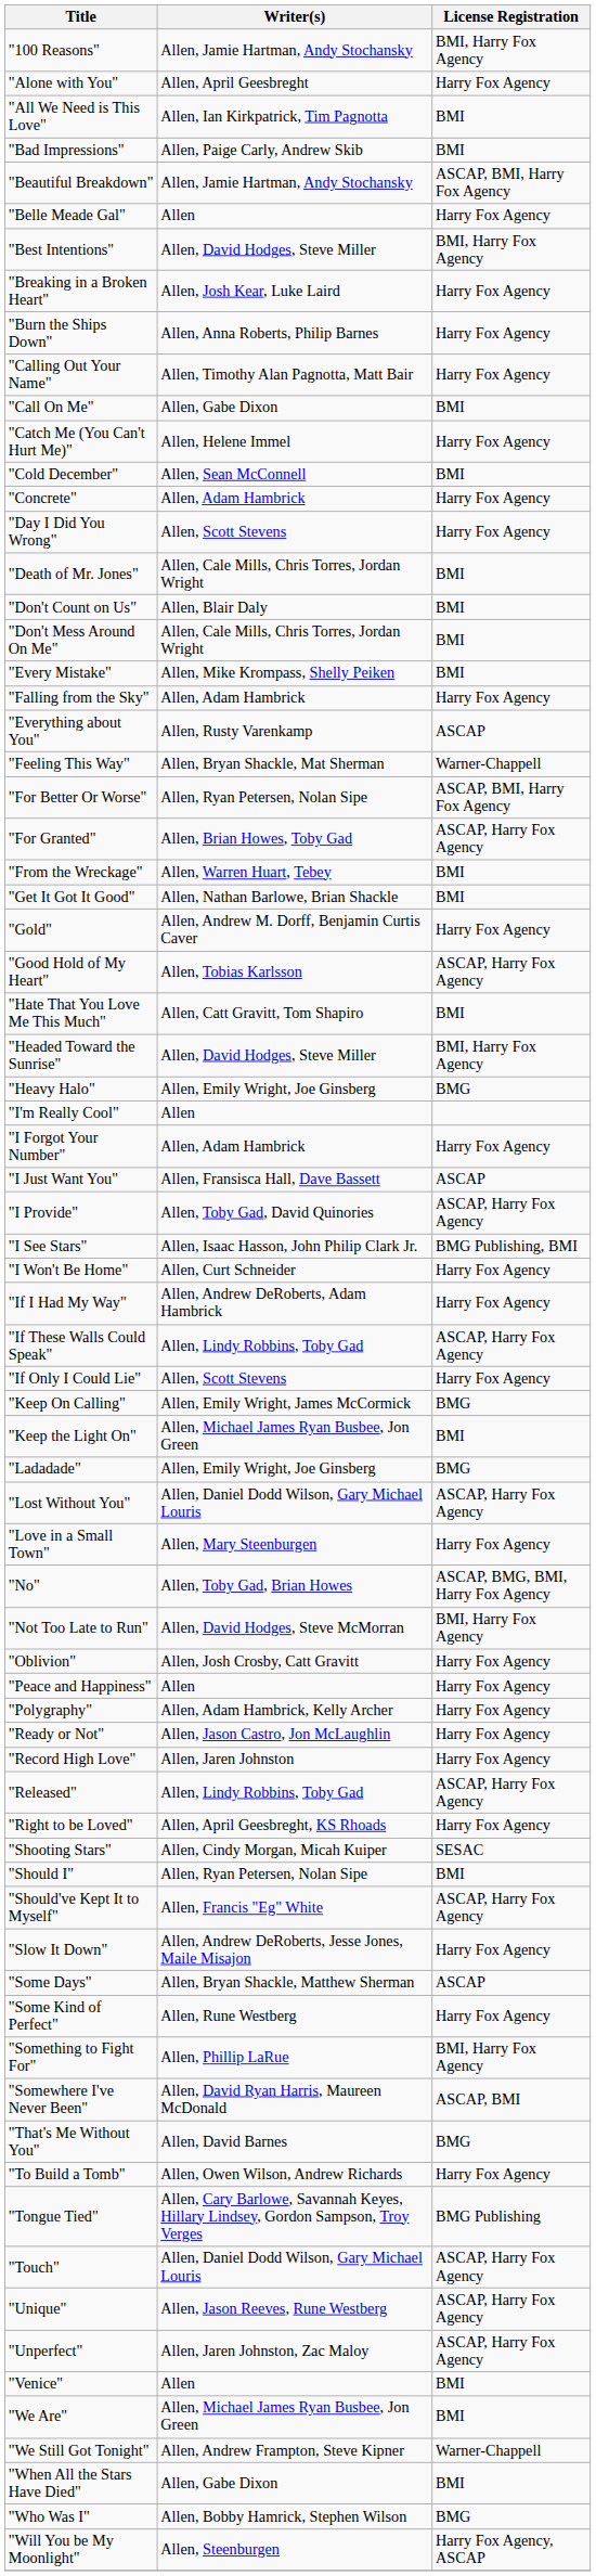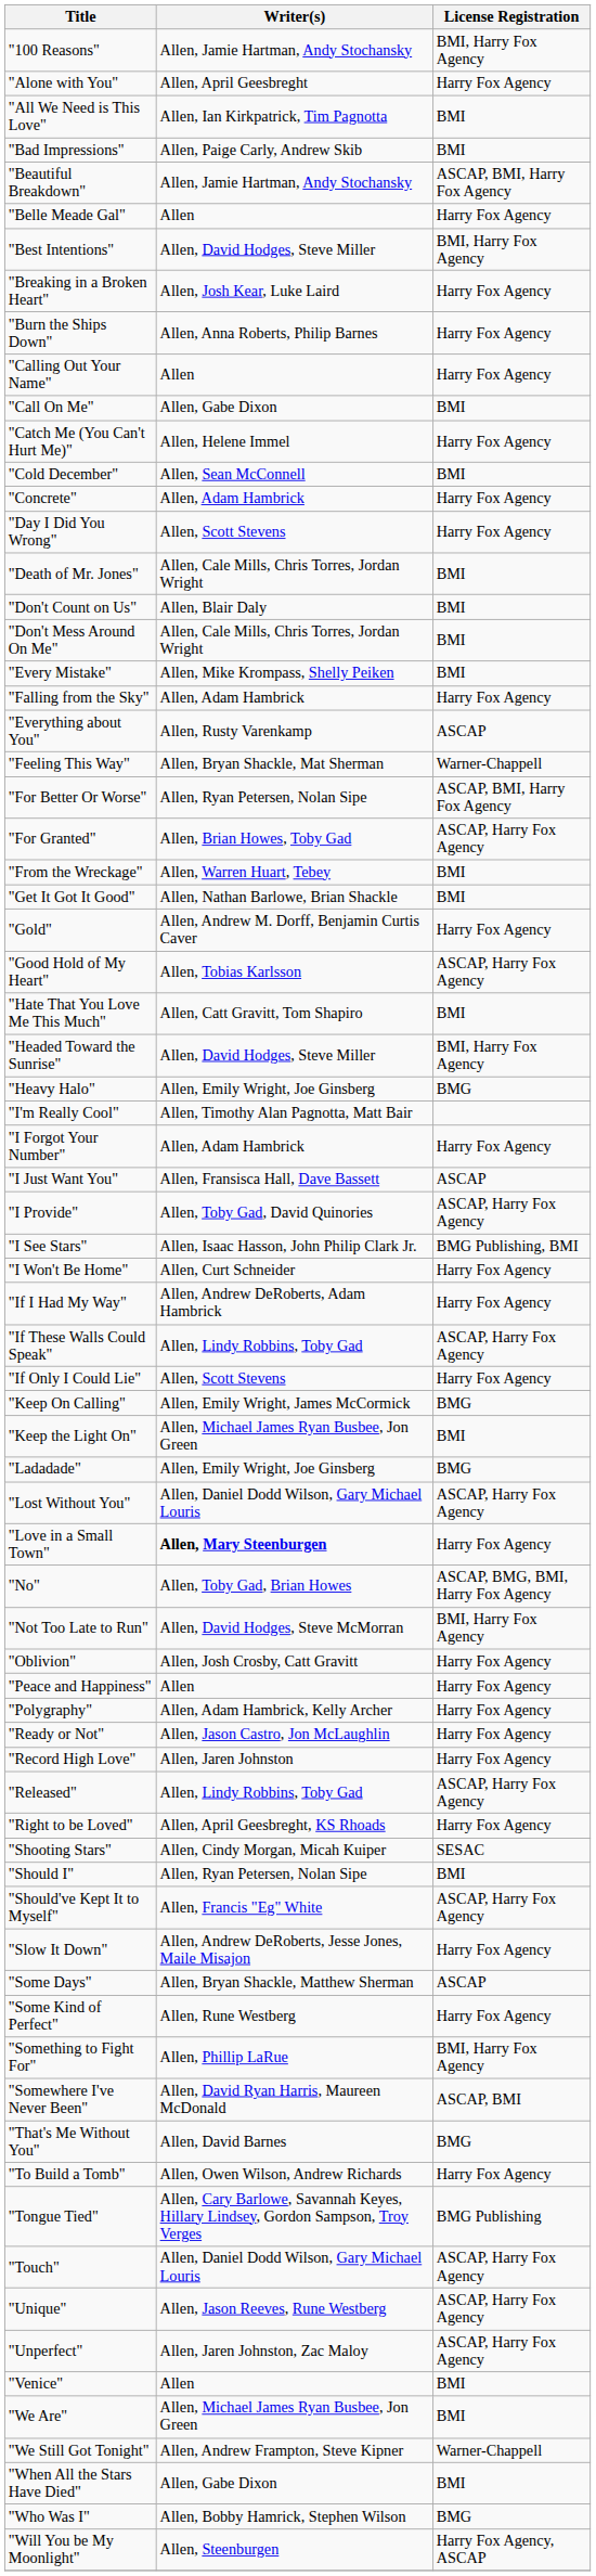 <table class="wikitable">
 <tr>
 <th>Title</th>
 <th>Writer(s)</th>
 <th>License Registration</th>
 </tr>
 <tr>
 <td>"100 Reasons"</td>
 <td>Allen, Jamie Hartman, <a href='#'>Andy Stochansky</a></td>
 <td>BMI, Harry Fox Agency</td>
 </tr>
 <tr>
 <td>"Alone with You"</td>
 <td>Allen, April Geesbreght</td>
 <td>Harry Fox Agency</td>
 </tr>
 <tr>
 <td>"All We Need is This Love"</td>
 <td>Allen, Ian Kirkpatrick, <a href='#'>Tim Pagnotta</a></td>
 <td>BMI</td>
 </tr>
 <tr>
 <td>"Bad Impressions"</td>
 <td>Allen, Paige Carly, Andrew Skib</td>
 <td>BMI</td>
 </tr>
 <tr>
 <td>"Beautiful Breakdown"</td>
 <td>Allen, Jamie Hartman, <a href='#'>Andy Stochansky</a></td>
 <td>ASCAP, BMI, Harry Fox Agency</td>
 </tr>
 <tr>
 <td>"Belle Meade Gal"</td>
 <td>Allen</td>
 <td>Harry Fox Agency</td>
 </tr>
 <tr>
 <td>"Best Intentions"</td>
 <td>Allen, <a href='#'>David Hodges</a>, Steve Miller</td>
 <td>BMI, Harry Fox Agency</td>
 </tr>
 <tr>
 <td>"Breaking in a Broken Heart"</td>
 <td>Allen, <a href='#'>Josh Kear</a>, Luke Laird</td>
 <td>Harry Fox Agency</td>
 </tr>
 <tr>
 <td>"Burn the Ships Down"</td>
 <td>Allen, Anna Roberts, Philip Barnes</td>
 <td>Harry Fox Agency</td>
 </tr>
 <tr>
 <td>"Calling Out Your Name"</td>
-<td>Allen, Timothy Alan Pagnotta, Matt Bair</td>
+<td>Allen</td>
 <td>Harry Fox Agency</td>
 </tr>
 <tr>
 <td>"Call On Me"</td>
 <td>Allen, Gabe Dixon</td>
 <td>BMI</td>
 </tr>
 <tr>
 <td>"Catch Me (You Can't Hurt Me)"</td>
 <td>Allen, Helene Immel</td>
 <td>Harry Fox Agency</td>
 </tr>
 <tr>
 <td>"Cold December"</td>
 <td>Allen, <a href='#'>Sean McConnell</a></td>
 <td>BMI</td>
 </tr>
 <tr>
 <td>"Concrete"</td>
 <td>Allen, <a href='#'>Adam Hambrick</a></td>
 <td>Harry Fox Agency</td>
 </tr>
 <tr>
 <td>"Day I Did You Wrong"</td>
 <td>Allen, <a href='#'>Scott Stevens</a></td>
 <td>Harry Fox Agency</td>
 </tr>
 <tr>
 <td>"Death of Mr. Jones"</td>
 <td>Allen, Cale Mills, Chris Torres, Jordan Wright</td>
 <td>BMI</td>
 </tr>
 <tr>
 <td>"Don't Count on Us"</td>
 <td>Allen, Blair Daly</td>
 <td>BMI</td>
 </tr>
 <tr>
 <td>"Don't Mess Around On Me"</td>
 <td>Allen, Cale Mills, Chris Torres, Jordan Wright</td>
 <td>BMI</td>
 </tr>
 <tr>
 <td>"Every Mistake"</td>
 <td>Allen, Mike Krompass, <a href='#'>Shelly Peiken</a></td>
 <td>BMI</td>
 </tr>
 <tr>
 <td>"Falling from the Sky"</td>
 <td>Allen, Adam Hambrick</td>
 <td>Harry Fox Agency</td>
 </tr>
 <tr>
 <td>"Everything about You"</td>
 <td>Allen, Rusty Varenkamp</td>
 <td>ASCAP</td>
 </tr>
 <tr>
 <td>"Feeling This Way"</td>
 <td>Allen, Bryan Shackle, Mat Sherman</td>
 <td>Warner-Chappell</td>
 </tr>
 <tr>
 <td>"For Better Or Worse"</td>
 <td>Allen, Ryan Petersen, Nolan Sipe</td>
 <td>ASCAP, BMI, Harry Fox Agency</td>
 </tr>
 <tr>
 <td>"For Granted"</td>
 <td>Allen, <a href='#'>Brian Howes</a>, <a href='#'>Toby Gad</a></td>
 <td>ASCAP, Harry Fox Agency</td>
 </tr>
 <tr>
 <td>"From the Wreckage"</td>
 <td>Allen, <a href='#'>Warren Huart</a>, <a href='#'>Tebey</a></td>
 <td>BMI</td>
 </tr>
 <tr>
 <td>"Get It Got It Good"</td>
 <td>Allen, Nathan Barlowe, Brian Shackle</td>
 <td>BMI</td>
 </tr>
 <tr>
 <td>"Gold"</td>
 <td>Allen, Andrew M. Dorff, Benjamin Curtis Caver</td>
 <td>Harry Fox Agency</td>
 </tr>
 <tr>
 <td>"Good Hold of My Heart"</td>
 <td>Allen, <a href='#'>Tobias Karlsson</a></td>
 <td>ASCAP, Harry Fox Agency</td>
 </tr>
 <tr>
 <td>"Hate That You Love Me This Much"</td>
 <td>Allen, Catt Gravitt, Tom Shapiro</td>
 <td>BMI</td>
 </tr>
 <tr>
 <td>"Headed Toward the Sunrise"</td>
 <td>Allen, <a href='#'>David Hodges</a>, Steve Miller</td>
 <td>BMI, Harry Fox Agency</td>
 </tr>
 <tr>
 <td>"Heavy Halo"</td>
 <td>Allen, Emily Wright, Joe Ginsberg</td>
 <td>BMG</td>
 </tr>
 <tr>
 <td>"I'm Really Cool"</td>
-<td>Allen</td>
+<td>Allen, Timothy Alan Pagnotta, Matt Bair</td>
 <td></td>
 </tr>
 <tr>
 <td>"I Forgot Your Number"</td>
 <td>Allen, Adam Hambrick</td>
 <td>Harry Fox Agency</td>
 </tr>
 <tr>
 <td>"I Just Want You"</td>
 <td>Allen, Fransisca Hall, <a href='#'>Dave Bassett</a></td>
 <td>ASCAP</td>
 </tr>
 <tr>
 <td>"I Provide"</td>
 <td>Allen, <a href='#'>Toby Gad</a>, David Quinories</td>
 <td>ASCAP, Harry Fox Agency</td>
 </tr>
 <tr>
 <td>"I See Stars"</td>
 <td>Allen, Isaac Hasson, John Philip Clark Jr.</td>
 <td>BMG Publishing, BMI</td>
 </tr>
 <tr>
 <td>"I Won't Be Home"</td>
 <td>Allen, Curt Schneider</td>
 <td>Harry Fox Agency</td>
 </tr>
 <tr>
 <td>"If I Had My Way"</td>
 <td>Allen, Andrew DeRoberts, Adam Hambrick</td>
 <td>Harry Fox Agency</td>
 </tr>
 <tr>
 <td>"If These Walls Could Speak"</td>
 <td>Allen, <a href='#'>Lindy Robbins</a>, <a href='#'>Toby Gad</a></td>
 <td>ASCAP, Harry Fox Agency</td>
 </tr>
 <tr>
 <td>"If Only I Could Lie"</td>
 <td>Allen, <a href='#'>Scott Stevens</a></td>
 <td>Harry Fox Agency</td>
 </tr>
 <tr>
 <td>"Keep On Calling"</td>
 <td>Allen, Emily Wright, James McCormick</td>
 <td>BMG</td>
 </tr>
 <tr>
 <td>"Keep the Light On"</td>
 <td>Allen, <a href='#'>Michael James Ryan Busbee</a>, Jon Green</td>
 <td>BMI</td>
 </tr>
 <tr>
 <td>"Ladadade"</td>
 <td>Allen, Emily Wright, Joe Ginsberg</td>
 <td>BMG</td>
 </tr>
 <tr>
 <td>"Lost Without You"</td>
 <td>Allen, Daniel Dodd Wilson, <a href='#'>Gary Michael Louris</a></td>
 <td>ASCAP, Harry Fox Agency</td>
 </tr>
 <tr>
 <td>"Love in a Small Town"</td>
-<td>Allen, <a href='#'>Mary Steenburgen</a></td>
+<td><strong>Allen, <a href='#'>Mary Steenburgen</a></strong></td>
 <td>Harry Fox Agency</td>
 </tr>
 <tr>
 <td>"No"</td>
 <td>Allen, <a href='#'>Toby Gad</a>, <a href='#'>Brian Howes</a></td>
 <td>ASCAP, BMG, BMI, Harry Fox Agency</td>
 </tr>
 <tr>
 <td>"Not Too Late to Run"</td>
 <td>Allen, <a href='#'>David Hodges</a>, Steve McMorran</td>
 <td>BMI, Harry Fox Agency</td>
 </tr>
 <tr>
 <td>"Oblivion"</td>
 <td>Allen, Josh Crosby, Catt Gravitt</td>
 <td>Harry Fox Agency</td>
 </tr>
 <tr>
 <td>"Peace and Happiness"</td>
 <td>Allen</td>
 <td>Harry Fox Agency</td>
 </tr>
 <tr>
 <td>"Polygraphy"</td>
 <td>Allen, Adam Hambrick, Kelly Archer</td>
 <td>Harry Fox Agency</td>
 </tr>
 <tr>
 <td>"Ready or Not"</td>
 <td>Allen, <a href='#'>Jason Castro</a>, <a href='#'>Jon McLaughlin</a></td>
 <td>Harry Fox Agency</td>
 </tr>
 <tr>
 <td>"Record High Love"</td>
 <td>Allen, Jaren Johnston</td>
 <td>Harry Fox Agency</td>
 </tr>
 <tr>
 <td>"Released"</td>
 <td>Allen, <a href='#'>Lindy Robbins</a>, <a href='#'>Toby Gad</a></td>
 <td>ASCAP, Harry Fox Agency</td>
 </tr>
 <tr>
 <td>"Right to be Loved"</td>
 <td>Allen, April Geesbreght, <a href='#'>KS Rhoads</a></td>
 <td>Harry Fox Agency</td>
 </tr>
 <tr>
 <td>"Shooting Stars"</td>
 <td>Allen, Cindy Morgan, Micah Kuiper</td>
 <td>SESAC</td>
 </tr>
 <tr>
 <td>"Should I"</td>
 <td>Allen, Ryan Petersen, Nolan Sipe</td>
 <td>BMI</td>
 </tr>
 <tr>
 <td>"Should've Kept It to Myself"</td>
 <td>Allen, <a href='#'>Francis "Eg" White</a></td>
 <td>ASCAP, Harry Fox Agency</td>
 </tr>
 <tr>
 <td>"Slow It Down"</td>
 <td>Allen, Andrew DeRoberts, Jesse Jones, <a href='#'>Maile Misajon</a></td>
 <td>Harry Fox Agency</td>
 </tr>
 <tr>
 <td>"Some Days"</td>
 <td>Allen, Bryan Shackle, Matthew Sherman</td>
 <td>ASCAP</td>
 </tr>
 <tr>
 <td>"Some Kind of Perfect"</td>
 <td>Allen, Rune Westberg</td>
 <td>Harry Fox Agency</td>
 </tr>
 <tr>
 <td>"Something to Fight For"</td>
 <td>Allen, <a href='#'>Phillip LaRue</a></td>
 <td>BMI, Harry Fox Agency</td>
 </tr>
 <tr>
 <td>"Somewhere I've Never Been"</td>
 <td>Allen, <a href='#'>David Ryan Harris</a>, Maureen McDonald</td>
 <td>ASCAP, BMI</td>
 </tr>
 <tr>
 <td>"That's Me Without You"</td>
 <td>Allen, David Barnes</td>
 <td>BMG</td>
 </tr>
 <tr>
 <td>"To Build a Tomb"</td>
 <td>Allen, Owen Wilson, Andrew Richards</td>
 <td>Harry Fox Agency</td>
 </tr>
 <tr>
 <td>"Tongue Tied"</td>
 <td>Allen, <a href='#'>Cary Barlowe</a>, Savannah Keyes, <a href='#'>Hillary Lindsey</a>, Gordon Sampson, <a href='#'>Troy Verges</a></td>
 <td>BMG Publishing</td>
 </tr>
 <tr>
 <td>"Touch"</td>
 <td>Allen, Daniel Dodd Wilson, <a href='#'>Gary Michael Louris</a></td>
 <td>ASCAP, Harry Fox Agency</td>
 </tr>
 <tr>
 <td>"Unique"</td>
 <td>Allen, <a href='#'>Jason Reeves</a>, <a href='#'>Rune Westberg</a></td>
 <td>ASCAP, Harry Fox Agency</td>
 </tr>
 <tr>
 <td>"Unperfect"</td>
 <td>Allen, Jaren Johnston, Zac Maloy</td>
 <td>ASCAP, Harry Fox Agency</td>
 </tr>
 <tr>
 <td>"Venice"</td>
 <td>Allen</td>
 <td>BMI</td>
 </tr>
 <tr>
 <td>"We Are"</td>
 <td>Allen, <a href='#'>Michael James Ryan Busbee</a>, Jon Green</td>
 <td>BMI</td>
 </tr>
 <tr>
 <td>"We Still Got Tonight"</td>
 <td>Allen, Andrew Frampton, Steve Kipner</td>
 <td>Warner-Chappell</td>
 </tr>
 <tr>
 <td>"When All the Stars Have Died"</td>
 <td>Allen, Gabe Dixon</td>
 <td>BMI</td>
 </tr>
 <tr>
 <td>"Who Was I"</td>
 <td>Allen, Bobby Hamrick, Stephen Wilson</td>
 <td>BMG</td>
 </tr>
 <tr>
 <td>"Will You be My Moonlight"</td>
 <td>Allen, <a href='#'>Steenburgen</a></td>
 <td>Harry Fox Agency, ASCAP</td>
 </tr>
 <tr>
 </tr>
 </table>
